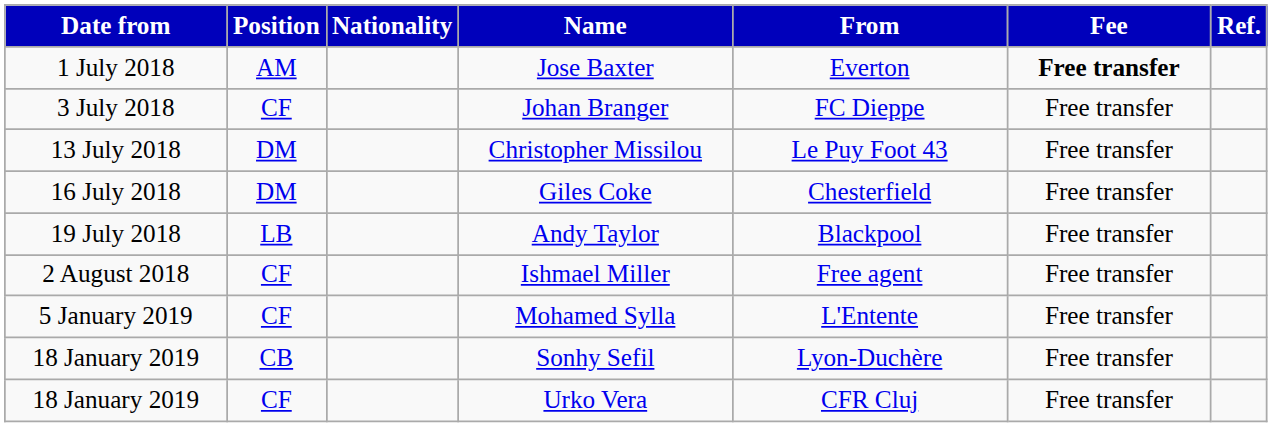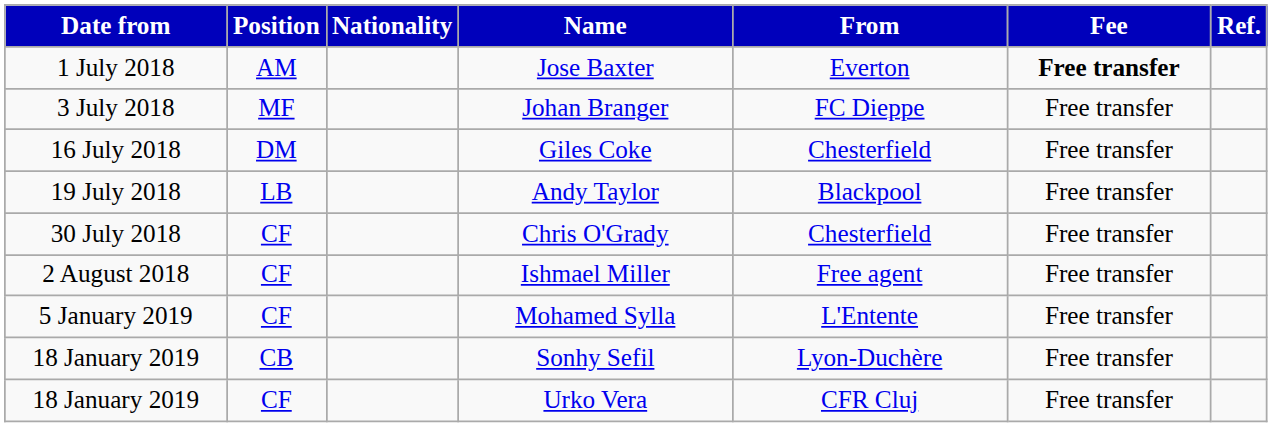 <table class="wikitable"  style="text-align:center; font-size:90%; ">
 <tr>
 <th style="background:#0000BB; color:white; width:120px;">Date from</th>
 <th style="background:#0000BB; color:white; width:50px;">Position</th>
 <th style="background:#0000BB; color:white; width:50px;">Nationality</th>
 <th style="background:#0000BB; color:white; width:150px;">Name</th>
 <th style="background:#0000BB; color:white; width:150px;">From</th>
 <th style="background:#0000BB; color:white; width:110px;">Fee</th>
 <th style="background:#0000BB; color:white; width:25px;">Ref.</th>
 </tr>
 <tr>
 <td>1 July 2018</td>
 <td><a href='#'>AM</a></td>
 <td></td>
 <td><a href='#'>Jose Baxter</a></td>
 <td><a href='#'>Everton</a></td>
 <td><strong>Free transfer</strong></td>
 <td></td>
 </tr>
 <tr>
 <td>3 July 2018</td>
-<td><a href='#'>CF</a></td>
+<td><a href='#'>MF</a></td>
 <td></td>
 <td><a href='#'>Johan Branger</a></td>
 <td> <a href='#'>FC Dieppe</a></td>
-<td>Free transfer</td>
-<td></td>
-</tr>
-<tr>
-<td>13 July 2018</td>
-<td><a href='#'>DM</a></td>
-<td></td>
-<td><a href='#'>Christopher Missilou</a></td>
-<td> <a href='#'>Le Puy Foot 43</a></td>
 <td>Free transfer</td>
 <td></td>
 </tr>
 <tr>
 <td>16 July 2018</td>
 <td><a href='#'>DM</a></td>
 <td></td>
 <td><a href='#'>Giles Coke</a></td>
 <td><a href='#'>Chesterfield</a></td>
 <td>Free transfer</td>
 <td></td>
 </tr>
 <tr>
 <td>19 July 2018</td>
 <td><a href='#'>LB</a></td>
 <td></td>
 <td><a href='#'>Andy Taylor</a></td>
 <td><a href='#'>Blackpool</a></td>
+<td>Free transfer</td>
+<td></td>
+</tr>
+<tr>
+<td>30 July 2018</td>
+<td><a href='#'>CF</a></td>
+<td></td>
+<td><a href='#'>Chris O'Grady</a></td>
+<td><a href='#'>Chesterfield</a></td>
 <td>Free transfer</td>
 <td></td>
 </tr>
 <tr>
 <td>2 August 2018</td>
 <td><a href='#'>CF</a></td>
 <td></td>
 <td><a href='#'>Ishmael Miller</a></td>
 <td><a href='#'>Free agent</a></td>
 <td>Free transfer</td>
 <td></td>
 </tr>
 <tr>
 <td>5 January 2019</td>
 <td><a href='#'>CF</a></td>
 <td></td>
 <td><a href='#'>Mohamed Sylla</a></td>
 <td> <a href='#'>L'Entente</a></td>
 <td>Free transfer</td>
 <td></td>
 </tr>
 <tr>
 <td>18 January 2019</td>
 <td><a href='#'>CB</a></td>
 <td></td>
 <td><a href='#'>Sonhy Sefil</a></td>
 <td> <a href='#'>Lyon-Duchère</a></td>
 <td>Free transfer</td>
 <td></td>
 </tr>
 <tr>
 <td>18 January 2019</td>
 <td><a href='#'>CF</a></td>
 <td></td>
 <td><a href='#'>Urko Vera</a></td>
 <td> <a href='#'>CFR Cluj</a></td>
 <td>Free transfer</td>
 <td></td>
 </tr>
 </table>
